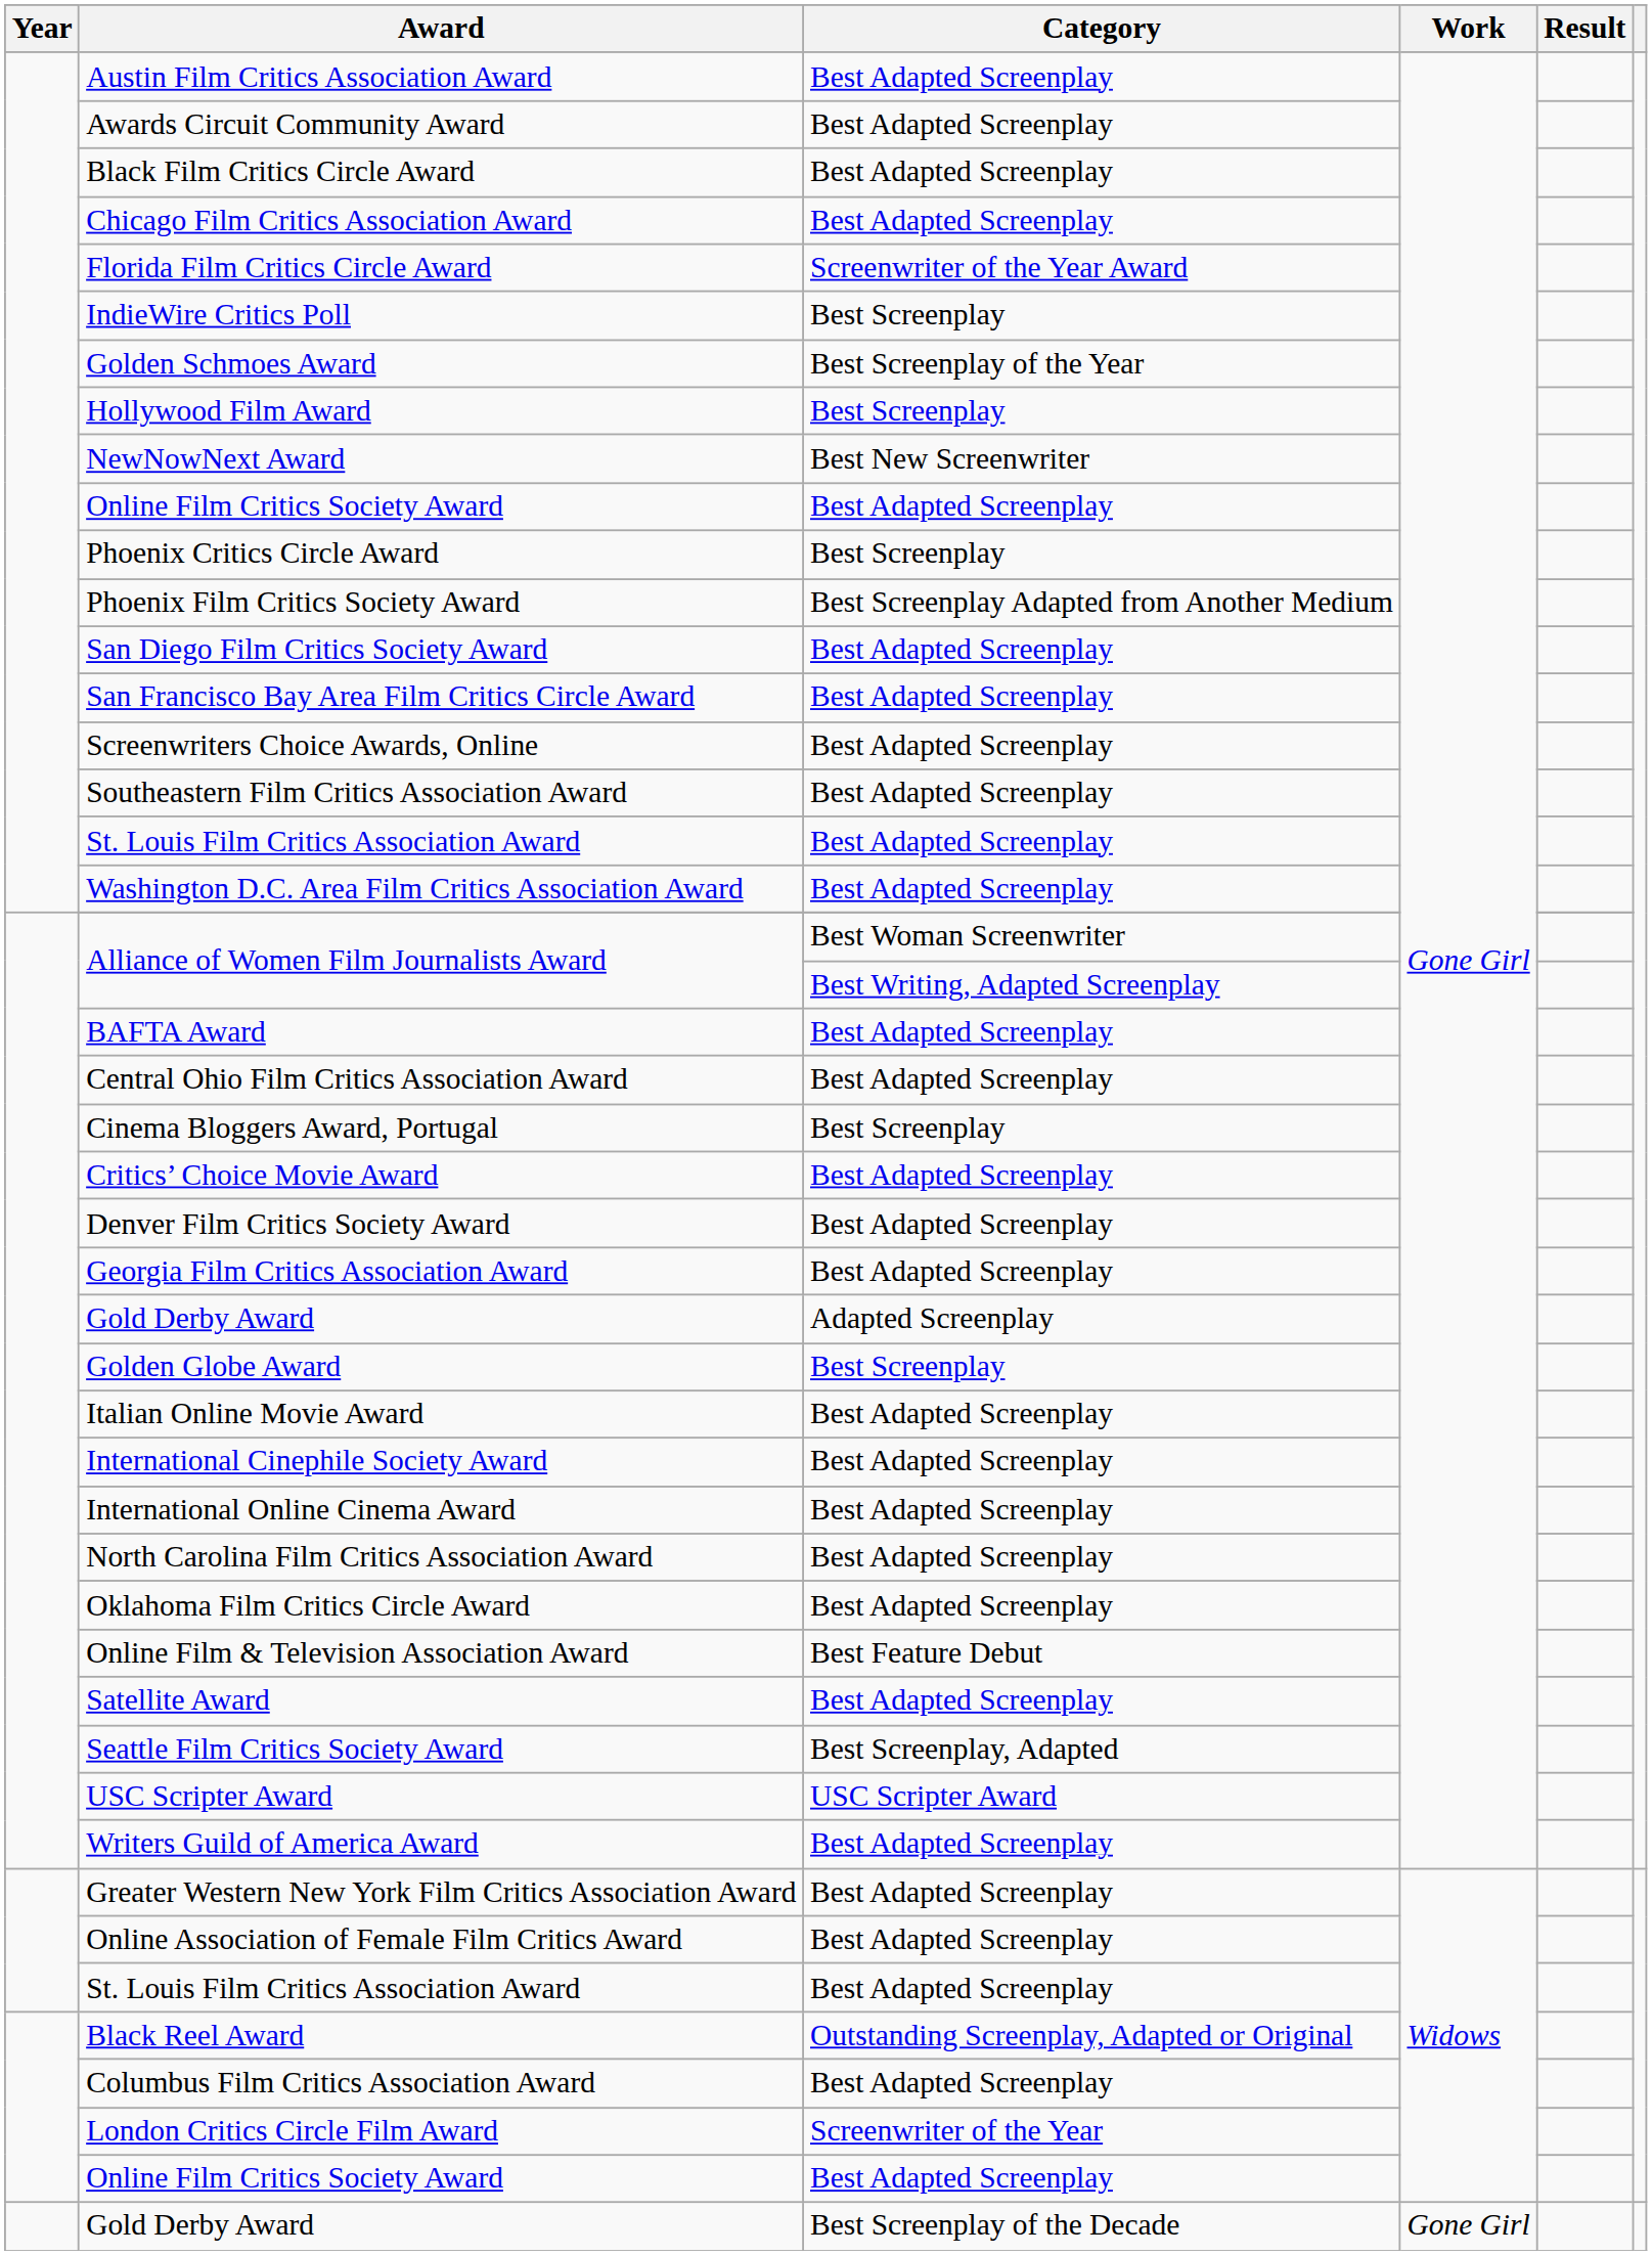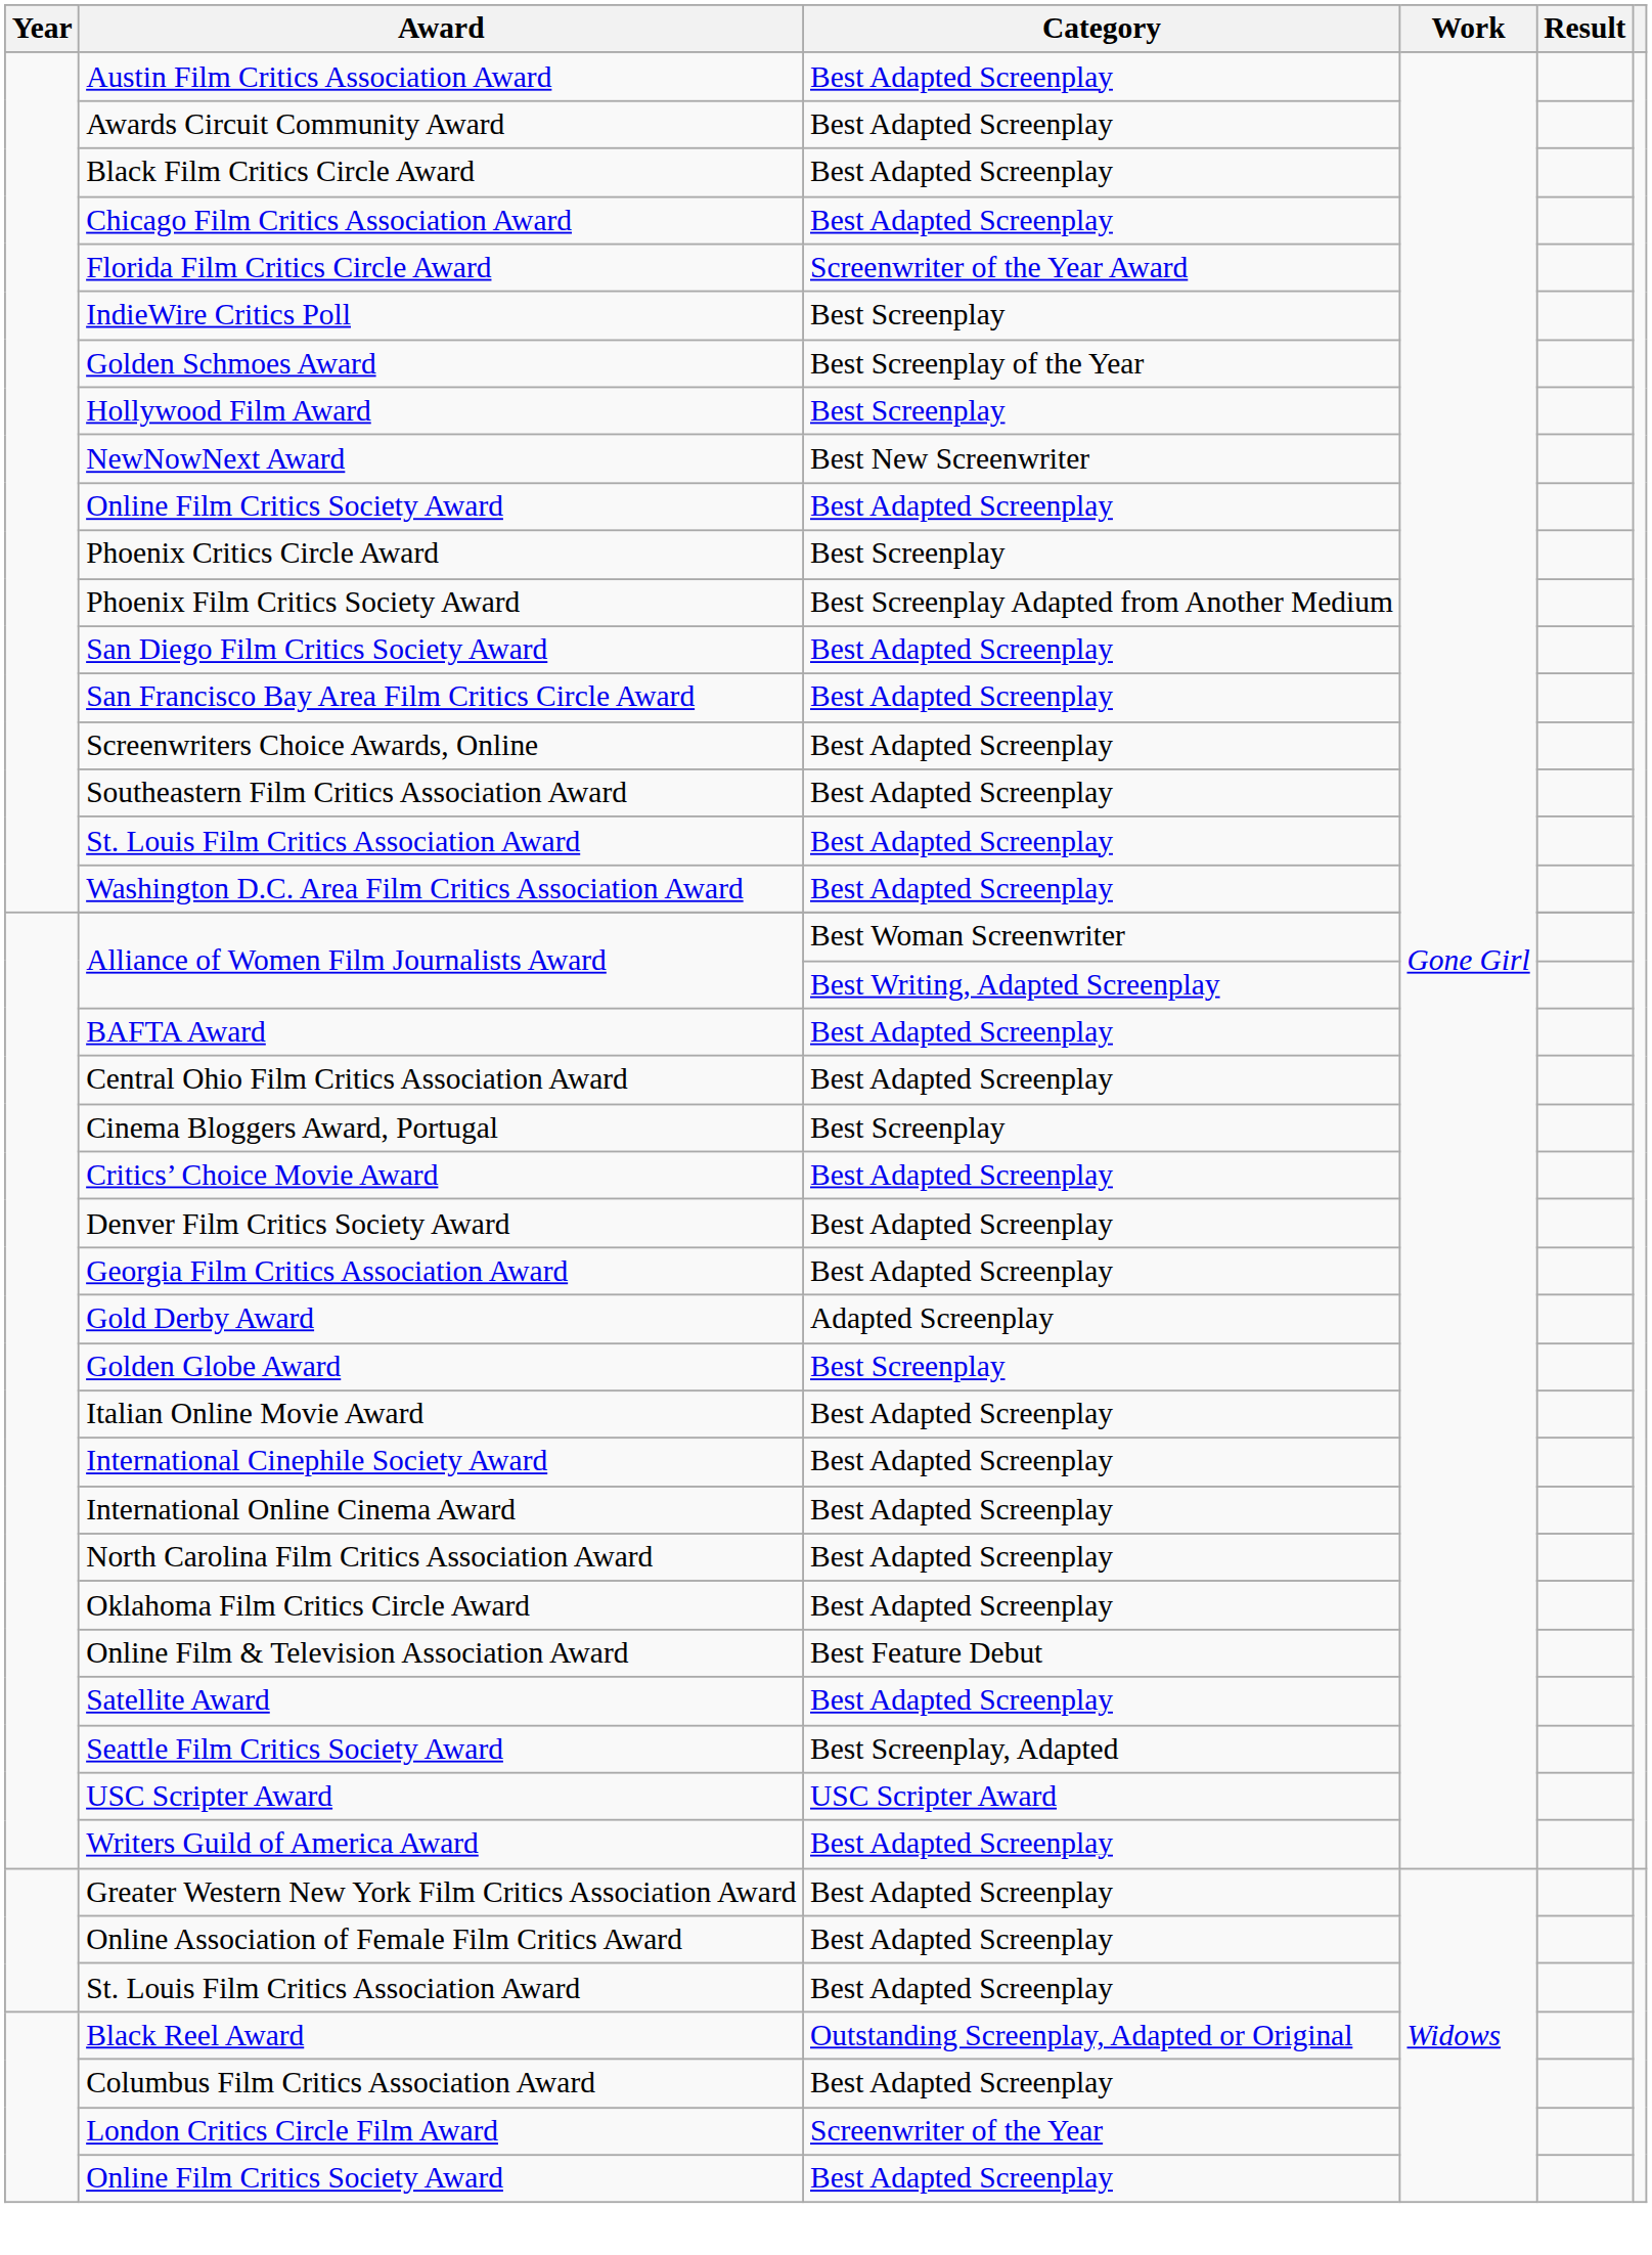 <table class="wikitable sortable plainrowheaders">
 <tr>
 <th scope="col">Year</th>
 <th scope="col">Award</th>
 <th scope="col">Category</th>
 <th scope="col">Work</th>
 <th scope="col">Result</th>
 <th scope="col" class="unsortable"></th>
 </tr>
 <tr>
 <td rowspan=18></td>
 <td><a href='#'>Austin Film Critics Association Award</a></td>
 <td><a href='#'>Best Adapted Screenplay</a></td>
 <td rowspan="39"><em><a href='#'>Gone Girl</a></em></td>
 <td></td>
 <td rowspan="39"></td>
 </tr>
 <tr>
 <td>Awards Circuit Community Award</td>
 <td>Best Adapted Screenplay</td>
 <td></td>
 </tr>
 <tr>
 <td>Black Film Critics Circle Award</td>
 <td>Best Adapted Screenplay</td>
 <td></td>
 </tr>
 <tr>
 <td><a href='#'>Chicago Film Critics Association Award</a></td>
 <td><a href='#'>Best Adapted Screenplay</a></td>
 <td></td>
 </tr>
 <tr>
 <td><a href='#'>Florida Film Critics Circle Award</a></td>
 <td><a href='#'>Screenwriter of the Year Award</a></td>
 <td></td>
 </tr>
 <tr>
 <td><a href='#'>IndieWire Critics Poll</a></td>
 <td>Best Screenplay</td>
 <td></td>
 </tr>
 <tr>
 <td><a href='#'>Golden Schmoes Award</a></td>
 <td>Best Screenplay of the Year</td>
 <td></td>
 </tr>
 <tr>
 <td><a href='#'>Hollywood Film Award</a></td>
 <td><a href='#'>Best Screenplay</a></td>
 <td></td>
 </tr>
 <tr>
 <td><a href='#'>NewNowNext Award</a></td>
 <td>Best New Screenwriter</td>
 <td></td>
 </tr>
 <tr>
 <td><a href='#'>Online Film Critics Society Award</a></td>
 <td><a href='#'>Best Adapted Screenplay</a></td>
 <td></td>
 </tr>
 <tr>
 <td>Phoenix Critics Circle Award</td>
 <td>Best Screenplay</td>
 <td></td>
 </tr>
 <tr>
 <td>Phoenix Film Critics Society Award</td>
 <td>Best Screenplay Adapted from Another Medium</td>
 <td></td>
 </tr>
 <tr>
 <td><a href='#'>San Diego Film Critics Society Award</a></td>
 <td><a href='#'>Best Adapted Screenplay</a></td>
 <td></td>
 </tr>
 <tr>
 <td><a href='#'>San Francisco Bay Area Film Critics Circle Award</a></td>
 <td><a href='#'>Best Adapted Screenplay</a></td>
 <td></td>
 </tr>
 <tr>
 <td>Screenwriters Choice Awards, Online</td>
 <td>Best Adapted Screenplay</td>
 <td></td>
 </tr>
 <tr>
 <td>Southeastern Film Critics Association Award</td>
 <td>Best Adapted Screenplay</td>
 <td></td>
 </tr>
 <tr>
 <td><a href='#'>St. Louis Film Critics Association Award</a></td>
 <td><a href='#'>Best Adapted Screenplay</a></td>
 <td></td>
 </tr>
 <tr>
 <td><a href='#'>Washington D.C. Area Film Critics Association Award</a></td>
 <td><a href='#'>Best Adapted Screenplay</a></td>
 <td></td>
 </tr>
 <tr>
 <td rowspan="21"></td>
 </tr>
 <tr>
 <td rowspan=2><a href='#'>Alliance of Women Film Journalists Award</a></td>
 <td>Best Woman Screenwriter</td>
 <td></td>
 </tr>
 <tr>
 <td><a href='#'>Best Writing, Adapted Screenplay</a></td>
 <td></td>
 </tr>
 <tr>
 <td><a href='#'>BAFTA Award</a></td>
 <td><a href='#'>Best Adapted Screenplay</a></td>
 <td></td>
 </tr>
 <tr>
 <td>Central Ohio Film Critics Association Award</td>
 <td>Best Adapted Screenplay</td>
 <td></td>
 </tr>
 <tr>
 <td>Cinema Bloggers Award, Portugal</td>
 <td>Best Screenplay</td>
 <td></td>
 </tr>
 <tr>
 <td><a href='#'>Critics’ Choice Movie Award</a></td>
 <td><a href='#'>Best Adapted Screenplay</a></td>
 <td></td>
 </tr>
 <tr>
 <td>Denver Film Critics Society Award</td>
 <td>Best Adapted Screenplay</td>
 <td></td>
 </tr>
 <tr>
 <td><a href='#'>Georgia Film Critics Association Award</a></td>
 <td>Best Adapted Screenplay</td>
 <td></td>
 </tr>
 <tr>
 <td><a href='#'>Gold Derby Award</a></td>
 <td>Adapted Screenplay</td>
 <td></td>
 </tr>
 <tr>
 <td><a href='#'>Golden Globe Award</a></td>
 <td><a href='#'>Best Screenplay</a></td>
 <td></td>
 </tr>
 <tr>
 <td>Italian Online Movie Award</td>
 <td>Best Adapted Screenplay</td>
 <td></td>
 </tr>
 <tr>
 <td><a href='#'>International Cinephile Society Award</a></td>
 <td>Best Adapted Screenplay</td>
 <td></td>
 </tr>
 <tr>
 <td>International Online Cinema Award</td>
 <td>Best Adapted Screenplay</td>
 <td></td>
 </tr>
 <tr>
 <td>North Carolina Film Critics Association Award</td>
 <td>Best Adapted Screenplay</td>
 <td></td>
 </tr>
 <tr>
 <td>Oklahoma Film Critics Circle Award</td>
 <td>Best Adapted Screenplay</td>
 <td></td>
 </tr>
 <tr>
 <td>Online Film & Television Association Award</td>
 <td>Best Feature Debut</td>
 <td></td>
 </tr>
 <tr>
 <td><a href='#'>Satellite Award</a></td>
 <td><a href='#'>Best Adapted Screenplay</a></td>
 <td></td>
 </tr>
 <tr>
 <td><a href='#'>Seattle Film Critics Society Award</a></td>
 <td>Best Screenplay, Adapted</td>
 <td></td>
 </tr>
 <tr>
 <td><a href='#'>USC Scripter Award</a></td>
 <td><a href='#'>USC Scripter Award</a></td>
 <td></td>
 </tr>
 <tr>
 <td><a href='#'>Writers Guild of America Award</a></td>
 <td><a href='#'>Best Adapted Screenplay</a></td>
 <td></td>
 </tr>
 <tr>
 <td rowspan=3></td>
 <td>Greater Western New York Film Critics Association Award</td>
 <td>Best Adapted Screenplay</td>
 <td rowspan=7><em><a href='#'>Widows</a></em></td>
 <td></td>
 <td rowspan=7></td>
 </tr>
 <tr>
 <td>Online Association of Female Film Critics Award</td>
 <td>Best Adapted Screenplay</td>
 <td></td>
 </tr>
 <tr>
 <td>St. Louis Film Critics Association Award</td>
 <td>Best Adapted Screenplay</td>
 <td></td>
 </tr>
 <tr>
 <td rowspan=4></td>
 <td><a href='#'>Black Reel Award</a></td>
 <td><a href='#'>Outstanding Screenplay, Adapted or Original</a></td>
 <td></td>
 </tr>
 <tr>
 <td>Columbus Film Critics Association Award</td>
 <td>Best Adapted Screenplay</td>
 <td></td>
 </tr>
 <tr>
 <td><a href='#'>London Critics Circle Film Award</a></td>
 <td><a href='#'>Screenwriter of the Year</a></td>
 <td></td>
 </tr>
 <tr>
 <td><a href='#'>Online Film Critics Society Award</a></td>
 <td><a href='#'>Best Adapted Screenplay</a></td>
 <td></td>
 </tr>
-<tr>
-<td></td>
-<td>Gold Derby Award</td>
-<td>Best Screenplay of the Decade</td>
-<td><em>Gone Girl</em></td>
-<td></td>
-<td></td>
-</tr>
 </table>
